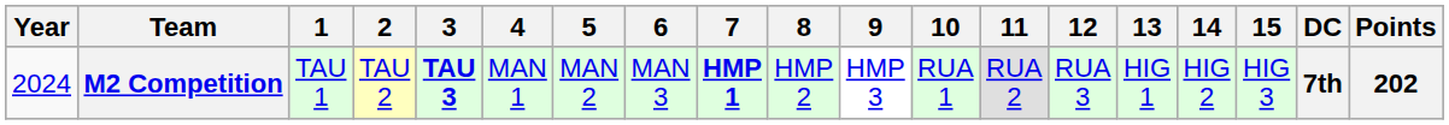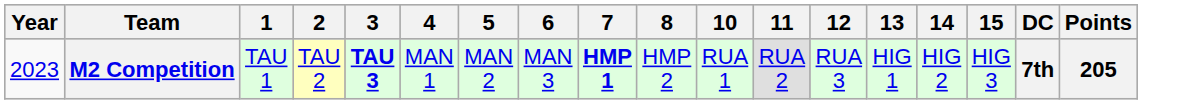 <table class="wikitable" style="text-align:center; font-size:85%">
 <tr>
 <th>Year</th>
 <th>Team</th>
 <th>1</th>
 <th>2</th>
 <th>3</th>
 <th>4</th>
 <th>5</th>
 <th>6</th>
 <th>7</th>
 <th>8</th>
-<th>9</th>
 <th>10</th>
 <th>11</th>
 <th>12</th>
 <th>13</th>
 <th>14</th>
 <th>15</th>
 <th>DC</th>
 <th>Points</th>
 </tr>
 <tr>
-<td><a href='#'>2024</a></td>
+<td><a href='#'>2023</a></td>
 <th nowrap><a href='#'>M2 Competition</a></th>
 <td style="background:#DFFFDF;"><a href='#'>TAU<br>1</a><br></td>
 <td style="background:#FFFFBF;"><a href='#'>TAU<br>2</a><br></td>
 <td style="background:#DFFFDF;"><strong><a href='#'>TAU<br>3</a><br></strong></td>
 <td style="background:#DFFFDF;"><a href='#'>MAN<br>1</a><br></td>
 <td style="background:#DFFFDF;"><a href='#'>MAN<br>2</a><br></td>
 <td style="background:#DFFFDF;"><a href='#'>MAN<br>3</a><br></td>
 <td style="background:#DFFFDF;"><strong><a href='#'>HMP<br>1</a></strong><br></td>
 <td style="background:#DFFFDF;"><a href='#'>HMP<br>2</a><br></td>
-<td style="background:#FFFFFF;"><a href='#'>HMP<br>3</a><br></td>
 <td style="background:#DFFFDF;"><a href='#'>RUA<br>1</a><br></td>
 <td style="background:#DFDFDF;"><a href='#'>RUA<br>2</a><br></td>
 <td style="background:#DFFFDF;"><a href='#'>RUA<br>3</a><br></td>
 <td style="background:#DFFFDF;"><a href='#'>HIG<br>1</a><br></td>
 <td style="background:#DFFFDF;"><a href='#'>HIG<br>2</a><br></td>
 <td style="background:#DFFFDF;"><a href='#'>HIG<br>3</a><br></td>
 <th>7th</th>
-<th>202</th>
+<th>205</th>
 </tr>
 </table>
